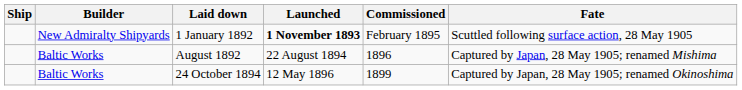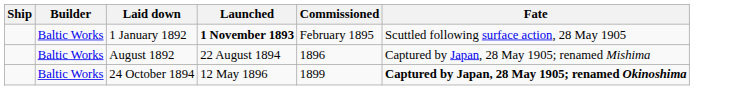 <table class="wikitable">
 <tr>
 <th align=center>Ship</th>
 <th align=center>Builder</th>
 <th align=center>Laid down</th>
 <th align=center>Launched</th>
 <th align=center>Commissioned</th>
 <th align=center>Fate</th>
 </tr>
 <tr>
 <td></td>
-<td><a href='#'>New Admiralty Shipyards</a></td>
+<td><a href='#'>Baltic Works</a></td>
 <td>1 January 1892</td>
 <td><strong>1 November 1893</strong></td>
 <td>February 1895</td>
 <td>Scuttled following <a href='#'>surface action</a>, 28 May 1905</td>
 </tr>
 <tr>
 <td></td>
 <td><a href='#'>Baltic Works</a></td>
 <td>August 1892</td>
 <td>22 August 1894</td>
 <td>1896</td>
 <td>Captured by <a href='#'>Japan</a>, 28 May 1905; renamed <em>Mishima</em></td>
 </tr>
 <tr>
 <td></td>
 <td><a href='#'>Baltic Works</a></td>
 <td>24 October 1894</td>
 <td>12 May 1896</td>
 <td>1899</td>
-<td>Captured by Japan, 28 May 1905; renamed <em>Okinoshima</em></td>
+<td><strong>Captured by Japan, 28 May 1905; renamed <em>Okinoshima</em></strong></td>
 </tr>
 </table>
